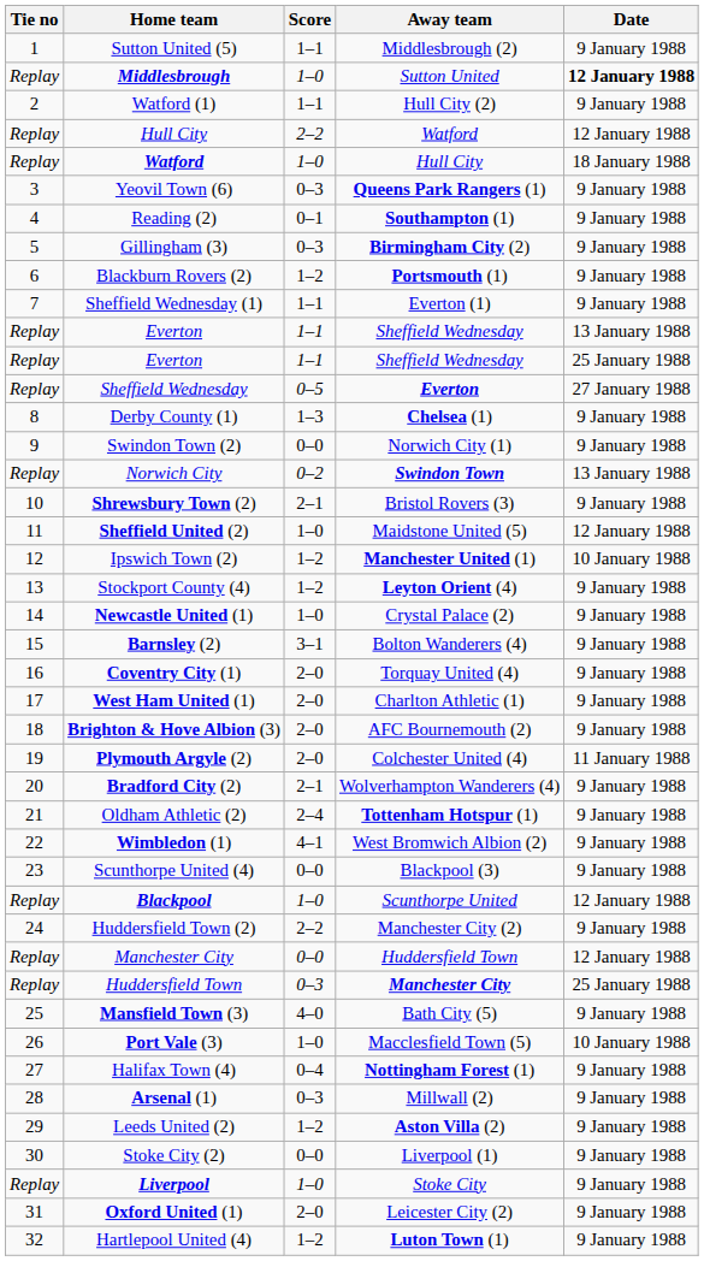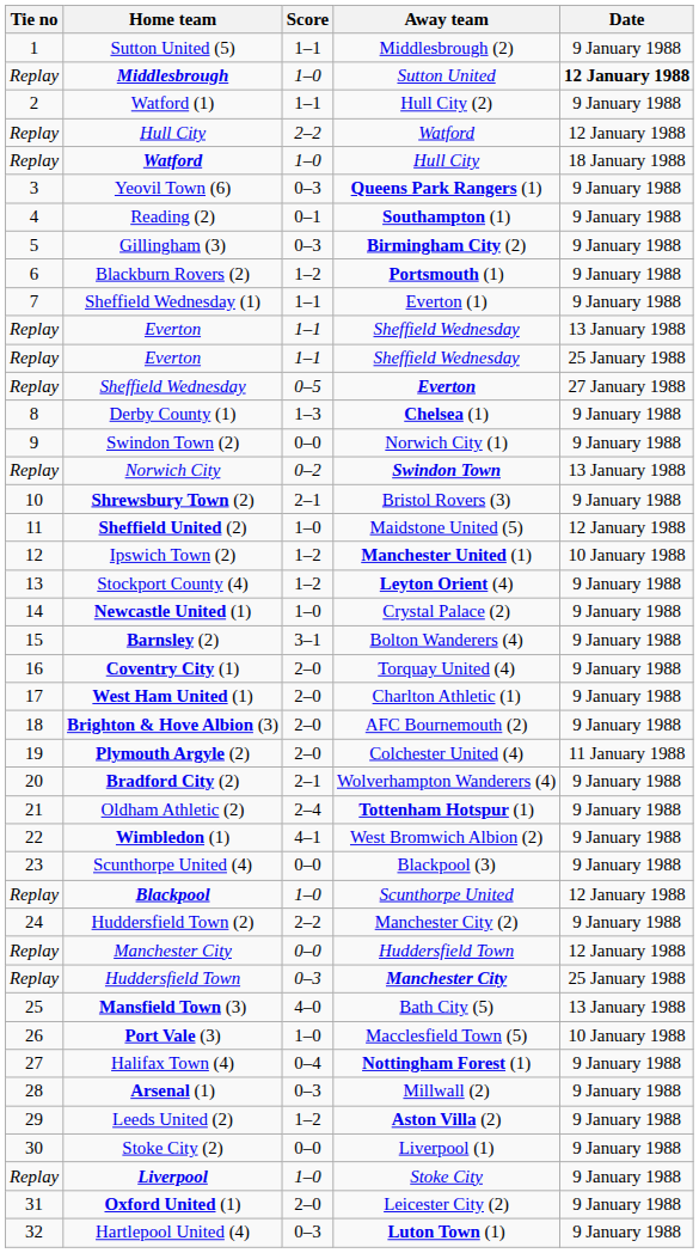 <table class="wikitable" style="text-align: center">
 <tr>
 <th>Tie no</th>
 <th>Home team</th>
 <th>Score</th>
 <th>Away team</th>
 <th>Date</th>
 </tr>
 <tr>
 <td>1</td>
 <td><a href='#'>Sutton United</a> (5)</td>
 <td>1–1</td>
 <td><a href='#'>Middlesbrough</a> (2)</td>
 <td>9 January 1988</td>
 </tr>
 <tr>
 <td><em>Replay</em></td>
 <td><strong><em><a href='#'>Middlesbrough</a></em></strong></td>
 <td><em>1–0</em></td>
 <td><em><a href='#'>Sutton United</a></em></td>
 <td><strong>12 January 1988</strong></td>
 </tr>
 <tr>
 <td>2</td>
 <td><a href='#'>Watford</a> (1)</td>
 <td>1–1</td>
 <td><a href='#'>Hull City</a> (2)</td>
 <td>9 January 1988</td>
 </tr>
 <tr>
 <td><em>Replay</em></td>
 <td><em><a href='#'>Hull City</a></em></td>
 <td><em>2–2</em></td>
 <td><em><a href='#'>Watford</a></em></td>
 <td>12 January 1988</td>
 </tr>
 <tr>
 <td><em>Replay</em></td>
 <td><strong><em><a href='#'>Watford</a></em></strong></td>
 <td><em>1–0</em></td>
 <td><em><a href='#'>Hull City</a></em></td>
 <td>18 January 1988</td>
 </tr>
 <tr>
 <td>3</td>
 <td><a href='#'>Yeovil Town</a> (6)</td>
 <td>0–3</td>
 <td><strong><a href='#'>Queens Park Rangers</a></strong> (1)</td>
 <td>9 January 1988</td>
 </tr>
 <tr>
 <td>4</td>
 <td><a href='#'>Reading</a> (2)</td>
 <td>0–1</td>
 <td><strong><a href='#'>Southampton</a></strong> (1)</td>
 <td>9 January 1988</td>
 </tr>
 <tr>
 <td>5</td>
 <td><a href='#'>Gillingham</a> (3)</td>
 <td>0–3</td>
 <td><strong><a href='#'>Birmingham City</a></strong> (2)</td>
 <td>9 January 1988</td>
 </tr>
 <tr>
 <td>6</td>
 <td><a href='#'>Blackburn Rovers</a> (2)</td>
 <td>1–2</td>
 <td><strong><a href='#'>Portsmouth</a></strong> (1)</td>
 <td>9 January 1988</td>
 </tr>
 <tr>
 <td>7</td>
 <td><a href='#'>Sheffield Wednesday</a> (1)</td>
 <td>1–1</td>
 <td><a href='#'>Everton</a> (1)</td>
 <td>9 January 1988</td>
 </tr>
 <tr>
 <td><em>Replay</em></td>
 <td><em><a href='#'>Everton</a></em></td>
 <td><em>1–1</em></td>
 <td><em><a href='#'>Sheffield Wednesday</a></em></td>
 <td>13 January 1988</td>
 </tr>
 <tr>
 <td><em>Replay</em></td>
 <td><em><a href='#'>Everton</a></em></td>
 <td><em>1–1</em></td>
 <td><em><a href='#'>Sheffield Wednesday</a></em></td>
 <td>25 January 1988</td>
 </tr>
 <tr>
 <td><em>Replay</em></td>
 <td><em><a href='#'>Sheffield Wednesday</a></em></td>
 <td><em>0–5</em></td>
 <td><strong><em><a href='#'>Everton</a></em></strong></td>
 <td>27 January 1988</td>
 </tr>
 <tr>
 <td>8</td>
 <td><a href='#'>Derby County</a> (1)</td>
 <td>1–3</td>
 <td><strong><a href='#'>Chelsea</a></strong> (1)</td>
 <td>9 January 1988</td>
 </tr>
 <tr>
 <td>9</td>
 <td><a href='#'>Swindon Town</a> (2)</td>
 <td>0–0</td>
 <td><a href='#'>Norwich City</a> (1)</td>
 <td>9 January 1988</td>
 </tr>
 <tr>
 <td><em>Replay</em></td>
 <td><em><a href='#'>Norwich City</a></em></td>
 <td><em>0–2</em></td>
 <td><strong><em><a href='#'>Swindon Town</a></em></strong></td>
 <td>13 January 1988</td>
 </tr>
 <tr>
 <td>10</td>
 <td><strong><a href='#'>Shrewsbury Town</a></strong> (2)</td>
 <td>2–1</td>
 <td><a href='#'>Bristol Rovers</a> (3)</td>
 <td>9 January 1988</td>
 </tr>
 <tr>
 <td>11</td>
 <td><strong><a href='#'>Sheffield United</a></strong> (2)</td>
 <td>1–0</td>
 <td><a href='#'>Maidstone United</a> (5)</td>
 <td>12 January 1988</td>
 </tr>
 <tr>
 <td>12</td>
 <td><a href='#'>Ipswich Town</a> (2)</td>
 <td>1–2</td>
 <td><strong><a href='#'>Manchester United</a></strong> (1)</td>
 <td>10 January 1988</td>
 </tr>
 <tr>
 <td>13</td>
 <td><a href='#'>Stockport County</a> (4)</td>
 <td>1–2</td>
 <td><strong><a href='#'>Leyton Orient</a></strong> (4)</td>
 <td>9 January 1988</td>
 </tr>
 <tr>
 <td>14</td>
 <td><strong><a href='#'>Newcastle United</a></strong> (1)</td>
 <td>1–0</td>
 <td><a href='#'>Crystal Palace</a> (2)</td>
 <td>9 January 1988</td>
 </tr>
 <tr>
 <td>15</td>
 <td><strong><a href='#'>Barnsley</a></strong> (2)</td>
 <td>3–1</td>
 <td><a href='#'>Bolton Wanderers</a> (4)</td>
 <td>9 January 1988</td>
 </tr>
 <tr>
 <td>16</td>
 <td><strong><a href='#'>Coventry City</a></strong> (1)</td>
 <td>2–0</td>
 <td><a href='#'>Torquay United</a> (4)</td>
 <td>9 January 1988</td>
 </tr>
 <tr>
 <td>17</td>
 <td><strong><a href='#'>West Ham United</a></strong> (1)</td>
 <td>2–0</td>
 <td><a href='#'>Charlton Athletic</a> (1)</td>
 <td>9 January 1988</td>
 </tr>
 <tr>
 <td>18</td>
 <td><strong><a href='#'>Brighton & Hove Albion</a></strong> (3)</td>
 <td>2–0</td>
 <td><a href='#'>AFC Bournemouth</a> (2)</td>
 <td>9 January 1988</td>
 </tr>
 <tr>
 <td>19</td>
 <td><strong><a href='#'>Plymouth Argyle</a></strong> (2)</td>
 <td>2–0</td>
 <td><a href='#'>Colchester United</a> (4)</td>
 <td>11 January 1988</td>
 </tr>
 <tr>
 <td>20</td>
 <td><strong><a href='#'>Bradford City</a></strong> (2)</td>
 <td>2–1</td>
 <td><a href='#'>Wolverhampton Wanderers</a> (4)</td>
 <td>9 January 1988</td>
 </tr>
 <tr>
 <td>21</td>
 <td><a href='#'>Oldham Athletic</a> (2)</td>
 <td>2–4</td>
 <td><strong><a href='#'>Tottenham Hotspur</a></strong> (1)</td>
 <td>9 January 1988</td>
 </tr>
 <tr>
 <td>22</td>
 <td><strong><a href='#'>Wimbledon</a></strong> (1)</td>
 <td>4–1</td>
 <td><a href='#'>West Bromwich Albion</a> (2)</td>
 <td>9 January 1988</td>
 </tr>
 <tr>
 <td>23</td>
 <td><a href='#'>Scunthorpe United</a> (4)</td>
 <td>0–0</td>
 <td><a href='#'>Blackpool</a> (3)</td>
 <td>9 January 1988</td>
 </tr>
 <tr>
 <td><em>Replay</em></td>
 <td><strong><em><a href='#'>Blackpool</a></em></strong></td>
 <td><em>1–0</em></td>
 <td><em><a href='#'>Scunthorpe United</a></em></td>
 <td>12 January 1988</td>
 </tr>
 <tr>
 <td>24</td>
 <td><a href='#'>Huddersfield Town</a> (2)</td>
 <td>2–2</td>
 <td><a href='#'>Manchester City</a> (2)</td>
 <td>9 January 1988</td>
 </tr>
 <tr>
 <td><em>Replay</em></td>
 <td><em><a href='#'>Manchester City</a></em></td>
 <td><em>0–0</em></td>
 <td><em><a href='#'>Huddersfield Town</a></em></td>
 <td>12 January 1988</td>
 </tr>
 <tr>
 <td><em>Replay</em></td>
 <td><em><a href='#'>Huddersfield Town</a></em></td>
 <td><em>0–3</em></td>
 <td><strong><em><a href='#'>Manchester City</a></em></strong></td>
 <td>25 January 1988</td>
 </tr>
 <tr>
 <td>25</td>
 <td><strong><a href='#'>Mansfield Town</a></strong> (3)</td>
 <td>4–0</td>
 <td><a href='#'>Bath City</a> (5)</td>
-<td>9 January 1988</td>
+<td>13 January 1988</td>
 </tr>
 <tr>
 <td>26</td>
 <td><strong><a href='#'>Port Vale</a></strong> (3)</td>
 <td>1–0</td>
 <td><a href='#'>Macclesfield Town</a> (5)</td>
 <td>10 January 1988</td>
 </tr>
 <tr>
 <td>27</td>
 <td><a href='#'>Halifax Town</a> (4)</td>
 <td>0–4</td>
 <td><strong><a href='#'>Nottingham Forest</a></strong> (1)</td>
 <td>9 January 1988</td>
 </tr>
 <tr>
 <td>28</td>
 <td><strong><a href='#'>Arsenal</a></strong> (1)</td>
 <td>0–3</td>
 <td><a href='#'>Millwall</a> (2)</td>
 <td>9 January 1988</td>
 </tr>
 <tr>
 <td>29</td>
 <td><a href='#'>Leeds United</a> (2)</td>
 <td>1–2</td>
 <td><strong><a href='#'>Aston Villa</a></strong> (2)</td>
 <td>9 January 1988</td>
 </tr>
 <tr>
 <td>30</td>
 <td><a href='#'>Stoke City</a> (2)</td>
 <td>0–0</td>
 <td><a href='#'>Liverpool</a> (1)</td>
 <td>9 January 1988</td>
 </tr>
 <tr>
 <td><em>Replay</em></td>
 <td><strong><em><a href='#'>Liverpool</a></em></strong></td>
 <td><em>1–0</em></td>
 <td><em><a href='#'>Stoke City</a></em></td>
 <td>9 January 1988</td>
 </tr>
 <tr>
 <td>31</td>
 <td><strong><a href='#'>Oxford United</a></strong> (1)</td>
 <td>2–0</td>
 <td><a href='#'>Leicester City</a> (2)</td>
 <td>9 January 1988</td>
 </tr>
 <tr>
 <td>32</td>
 <td><a href='#'>Hartlepool United</a> (4)</td>
-<td>1–2</td>
+<td>0–3</td>
 <td><strong><a href='#'>Luton Town</a></strong> (1)</td>
 <td>9 January 1988</td>
 </tr>
 </table>
